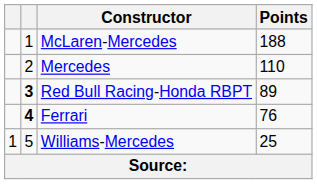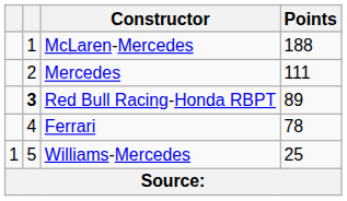 <table class="wikitable" style="font-size: 85%;">
 <tr>
 <th scope="col"></th>
 <th scope="col"></th>
 <th scope="col">Constructor</th>
 <th scope="col">Points</th>
 </tr>
 <tr>
 <td align="left"></td>
 <td align="center">1</td>
 <td> <a href='#'>McLaren</a>-<a href='#'>Mercedes</a></td>
 <td align="left">188</td>
 </tr>
 <tr>
 <td align="left"></td>
 <td align="center">2</td>
 <td> <a href='#'>Mercedes</a></td>
-<td align="left">110</td>
+<td align="left">111</td>
 </tr>
 <tr>
 <td align="left"></td>
 <td align="center"><strong>3</strong></td>
 <td> <a href='#'>Red Bull Racing</a>-<a href='#'>Honda RBPT</a></td>
 <td align="left">89</td>
 </tr>
 <tr>
 <td align="left"></td>
-<td align="center"><strong>4</strong></td>
+<td align="center">4</td>
 <td> <a href='#'>Ferrari</a></td>
-<td align="left">76</td>
+<td align="left">78</td>
 </tr>
 <tr>
 <td align="left"> 1</td>
 <td align="center">5</td>
 <td> <a href='#'>Williams</a>-<a href='#'>Mercedes</a></td>
 <td align="left">25</td>
 </tr>
 <tr>
 <th colspan=4>Source:</th>
 </tr>
 </table>
